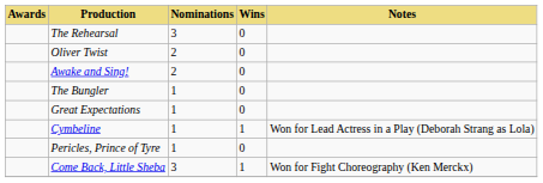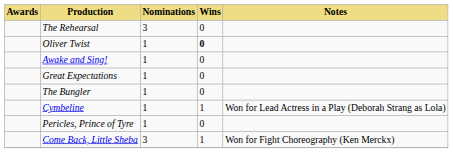 <table class="sortable wikitable" style="font-size:90%;">
 <tr>
 <th style="background:#EEDD82;">Awards</th>
 <th style="background:#EEDD82;">Production</th>
 <th style="background:#EEDD82;">Nominations</th>
 <th style="background:#EEDD82;">Wins</th>
 <th style="background:#EEDD82;" class="unsortable">Notes</th>
 </tr>
 <tr>
 <td></td>
 <td><em>The Rehearsal</em></td>
 <td>3</td>
 <td>0</td>
 <td></td>
 </tr>
 <tr>
 <td></td>
 <td><em>Oliver Twist</em></td>
-<td>2</td>
-<td>0</td>
+<td>1</td>
+<td><strong>0</strong></td>
 <td></td>
 </tr>
 <tr>
 <td></td>
 <td><em><a href='#'>Awake and Sing!</a></em></td>
-<td>2</td>
-<td>0</td>
-<td></td>
-</tr>
-<tr>
-<td></td>
-<td><em>The Bungler</em></td>
 <td>1</td>
 <td>0</td>
 <td></td>
 </tr>
 <tr>
 <td></td>
 <td><em>Great Expectations</em></td>
+<td>1</td>
+<td>0</td>
+<td></td>
+</tr>
+<tr>
+<td></td>
+<td><em>The Bungler</em></td>
 <td>1</td>
 <td>0</td>
 <td></td>
 </tr>
 <tr>
 <td></td>
 <td><em><a href='#'>Cymbeline</a></em></td>
 <td>1</td>
 <td>1</td>
 <td>Won for Lead Actress in a Play (Deborah Strang as Lola)</td>
 </tr>
 <tr>
 <td></td>
 <td><em>Pericles, Prince of Tyre</em></td>
 <td>1</td>
 <td>0</td>
 <td></td>
 </tr>
 <tr>
 <td></td>
 <td><em><a href='#'>Come Back, Little Sheba</a></em></td>
 <td>3</td>
 <td>1</td>
 <td>Won for Fight Choreography (Ken Merckx)</td>
 </tr>
 <tr>
 </tr>
 </table>
